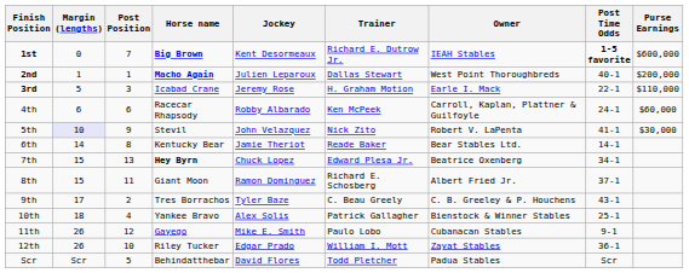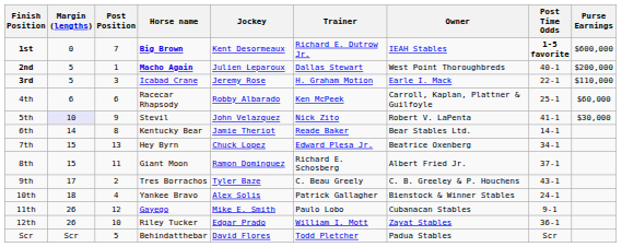 <table class="wikitable sortable" | border="2" cellpadding="1" style="border-collapse: collapse; font-size:90%">
 <tr>
 <th width="30px">Finish <br> Position</th>
 <th width="30px">Margin<br> <span>(<a href='#'>lengths</a>)</span></th>
 <th width="30px">Post <br> Position</th>
 <th width="100px">Horse name</th>
 <th width="115px">Jockey</th>
 <th width="130px">Trainer</th>
 <th width="200px">Owner</th>
 <th width="50px">Post Time <br> Odds</th>
 <th width="60px">Purse <br> Earnings</th>
 </tr>
 <tr>
 <td align=center><strong>1<span>st</span></strong></td>
 <td align=center>0</td>
 <td align=center>7</td>
 <td><strong><a href='#'>Big Brown</a></strong></td>
 <td><a href='#'>Kent Desormeaux</a></td>
 <td><a href='#'>Richard E. Dutrow Jr.</a></td>
 <td><a href='#'>IEAH Stables</a></td>
 <td align=center><strong>1-5 <br> <span>favorite</span></strong></td>
 <td align=center>$600,000</td>
 </tr>
 <tr>
 <td align=center><strong>2<span>nd</span></strong></td>
-<td align=center>1 </td>
+<td align=center>5 </td>
 <td align=center>1</td>
 <td><strong><a href='#'>Macho Again</a></strong></td>
 <td><a href='#'>Julien Leparoux</a></td>
 <td><a href='#'>Dallas Stewart</a></td>
 <td>West Point Thoroughbreds</td>
 <td align=center>40-1</td>
 <td align=center>$200,000</td>
 </tr>
 <tr>
 <td align=center><strong>3<span>rd</span></strong></td>
 <td align=center>5 </td>
 <td align=center>3</td>
 <td><a href='#'>Icabad Crane</a></td>
 <td><a href='#'>Jeremy Rose</a></td>
 <td><a href='#'>H. Graham Motion</a></td>
 <td><a href='#'>Earle I. Mack</a></td>
 <td align=center>22-1</td>
 <td align=center>$110,000</td>
 </tr>
 <tr>
 <td align=center>4<span>th</span></td>
 <td align=center>6 </td>
 <td align=center>6</td>
 <td>Racecar Rhapsody</td>
 <td><a href='#'>Robby Albarado</a></td>
 <td><a href='#'>Ken McPeek</a></td>
 <td>Carroll, Kaplan, Plattner & Guilfoyle</td>
-<td align=center>24-1</td>
+<td align=center>25-1</td>
 <td align=center>$60,000</td>
 </tr>
 <tr>
 <td align=center>5<span>th</span></td>
 <td align=center style="background: lavender;">10 </td>
 <td align=center>9</td>
 <td>Stevil</td>
 <td><a href='#'>John Velazquez</a></td>
 <td><a href='#'>Nick Zito</a></td>
 <td>Robert V. LaPenta</td>
 <td align=center>41-1</td>
 <td align=center>$30,000</td>
 </tr>
 <tr>
 <td align=center>6<span>th</span></td>
 <td align=center>14 </td>
 <td align=center>8</td>
 <td>Kentucky Bear</td>
 <td><a href='#'>Jamie Theriot</a></td>
 <td><a href='#'>Reade Baker</a></td>
 <td>Bear Stables Ltd.</td>
 <td align=center>14-1</td>
 <td></td>
 </tr>
 <tr>
 <td align=center>7<span>th</span></td>
 <td align=center>15</td>
 <td align=center>13</td>
-<td><strong>Hey Byrn</strong></td>
+<td>Hey Byrn</td>
 <td><a href='#'>Chuck Lopez</a></td>
 <td><a href='#'>Edward Plesa Jr.</a></td>
 <td>Beatrice Oxenberg</td>
 <td align=center>34-1</td>
 <td></td>
 </tr>
 <tr>
 <td align=center>8<span>th</span></td>
 <td align=center>15 </td>
 <td align=center>11</td>
 <td>Giant Moon</td>
 <td><a href='#'>Ramon Dominguez</a></td>
 <td>Richard E. Schosberg</td>
 <td>Albert Fried Jr.</td>
 <td align=center>37-1</td>
 <td></td>
 </tr>
 <tr>
 <td align=center>9<span>th</span></td>
 <td align=center>17 </td>
 <td align=center>2</td>
 <td>Tres Borrachos</td>
 <td><a href='#'>Tyler Baze</a></td>
 <td>C. Beau Greely</td>
 <td>C. B. Greeley & P. Houchens</td>
 <td align=center>43-1</td>
 <td></td>
 </tr>
 <tr>
 <td align=center>10<span>th</span></td>
 <td align=center>18 </td>
 <td align=center>4</td>
 <td>Yankee Bravo</td>
 <td><a href='#'>Alex Solis</a></td>
 <td>Patrick Gallagher</td>
 <td>Bienstock & Winner Stables</td>
-<td align=center>25-1</td>
+<td align=center>24-1</td>
 <td></td>
 </tr>
 <tr>
 <td align=center>11<span>th</span></td>
 <td align=center>26</td>
 <td align=center>12</td>
 <td><a href='#'>Gayego</a></td>
 <td><a href='#'>Mike E. Smith</a></td>
 <td>Paulo Lobo</td>
 <td>Cubanacan Stables</td>
 <td align=center>9-1</td>
 <td></td>
 </tr>
 <tr>
 <td align=center>12<span>th</span></td>
 <td align=center>26 </td>
 <td align=center>10</td>
 <td>Riley Tucker</td>
 <td><a href='#'>Edgar Prado</a></td>
 <td><a href='#'>William I. Mott</a></td>
 <td><a href='#'>Zayat Stables</a></td>
 <td align=center>36-1</td>
 <td></td>
 </tr>
 <tr class="sortbottom">
 <td align=center>Scr</td>
 <td align=center>Scr</td>
 <td align=center>5</td>
 <td>Behindatthebar</td>
 <td><a href='#'>David Flores</a></td>
 <td><a href='#'>Todd Pletcher</a></td>
 <td>Padua Stables</td>
 <td align=center>Scr</td>
 <td></td>
 </tr>
 </table>
